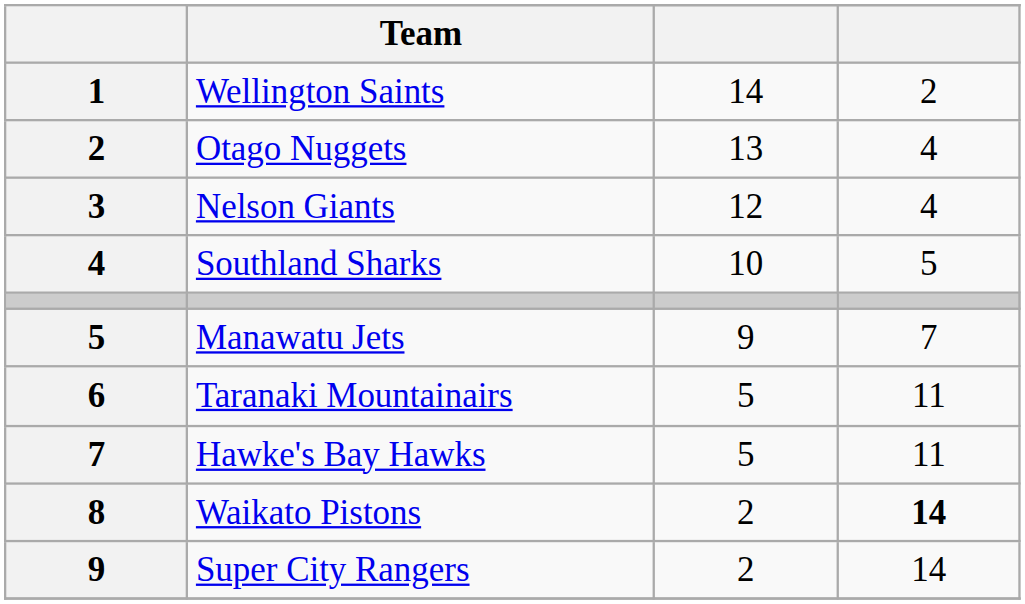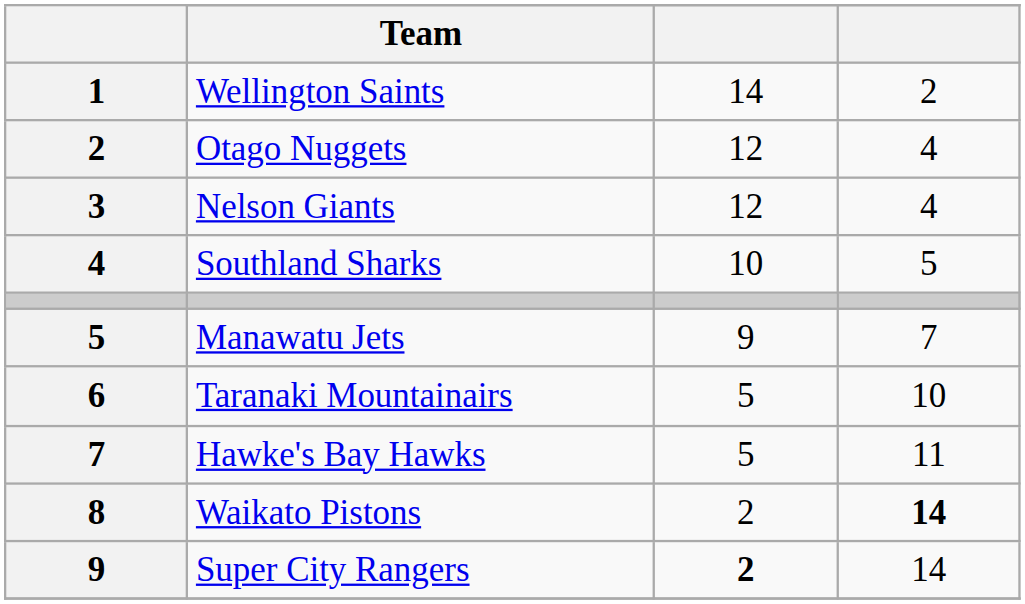 <table class="wikitable" width="35%" style="font-size:95%; text-align:center">
 <tr>
 <th width="5%" rowspan=2></th>
 </tr>
 <tr>
 <th width="10%">Team</th>
 <th width="5%"></th>
 <th width="5%"></th>
 </tr>
 <tr>
 <th>1</th>
 <td align=left><a href='#'>Wellington Saints</a></td>
 <td>14</td>
 <td>2</td>
 </tr>
 <tr>
 <th>2</th>
 <td align=left><a href='#'>Otago Nuggets</a></td>
-<td>13</td>
+<td>12</td>
 <td>4</td>
 </tr>
 <tr>
 <th>3</th>
 <td align=left><a href='#'>Nelson Giants</a></td>
 <td>12</td>
 <td>4</td>
 </tr>
 <tr>
 <th>4</th>
 <td align=left><a href='#'>Southland Sharks</a></td>
 <td>10</td>
 <td>5</td>
 </tr>
 <tr bgcolor="#cccccc">
 <td></td>
 <td></td>
 <td></td>
 <td></td>
 </tr>
 <tr>
 <th>5</th>
 <td align=left><a href='#'>Manawatu Jets</a></td>
 <td>9</td>
 <td>7</td>
 </tr>
 <tr>
 <th>6</th>
 <td align=left><a href='#'>Taranaki Mountainairs</a></td>
 <td>5</td>
-<td>11</td>
+<td>10</td>
 </tr>
 <tr>
 <th>7</th>
 <td align=left><a href='#'>Hawke's Bay Hawks</a></td>
 <td>5</td>
 <td>11</td>
 </tr>
 <tr>
 <th>8</th>
 <td align=left><a href='#'>Waikato Pistons</a></td>
 <td>2</td>
 <td><strong>14</strong></td>
 </tr>
 <tr>
 <th>9</th>
 <td align=left><a href='#'>Super City Rangers</a></td>
-<td>2</td>
+<td><strong>2</strong></td>
 <td>14</td>
 </tr>
 <tr>
 </tr>
 </table>
